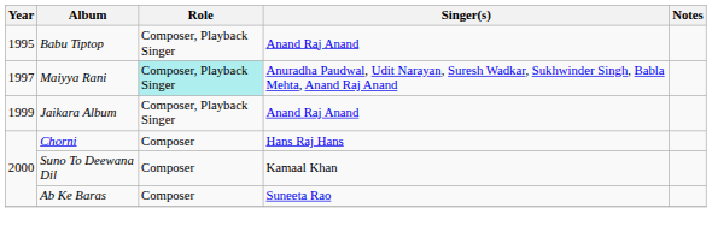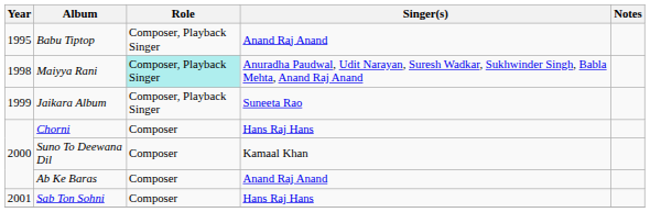 <table class="wikitable sortable">
 <tr>
 <th>Year</th>
 <th>Album</th>
 <th>Role</th>
 <th>Singer(s)</th>
 <th>Notes</th>
 </tr>
 <tr>
 <td>1995</td>
 <td><em>Babu Tiptop</em></td>
 <td>Composer, Playback Singer</td>
 <td><a href='#'>Anand Raj Anand</a></td>
 <td></td>
 </tr>
 <tr>
-<td>1997</td>
+<td>1998</td>
 <td><em>Maiyya Rani</em></td>
 <td style="background: paleturquoise;">Composer, Playback Singer</td>
 <td><a href='#'>Anuradha Paudwal</a>, <a href='#'>Udit Narayan</a>, <a href='#'>Suresh Wadkar</a>, <a href='#'>Sukhwinder Singh</a>, <a href='#'>Babla Mehta</a>, <a href='#'>Anand Raj Anand</a></td>
 <td></td>
 </tr>
 <tr>
 <td>1999</td>
 <td><em>Jaikara Album</em></td>
 <td>Composer, Playback Singer</td>
-<td><a href='#'>Anand Raj Anand</a></td>
+<td><a href='#'>Suneeta Rao</a></td>
 <td></td>
 </tr>
 <tr>
 <td rowspan="3">2000</td>
 <td><em><a href='#'>Chorni</a></em></td>
 <td>Composer</td>
 <td><a href='#'>Hans Raj Hans</a></td>
 <td></td>
 </tr>
 <tr>
 <td><em>Suno To Deewana Dil</em></td>
 <td>Composer</td>
 <td>Kamaal Khan</td>
 <td></td>
 </tr>
 <tr>
 <td><em>Ab Ke Baras</em></td>
 <td>Composer</td>
-<td><a href='#'>Suneeta Rao</a></td>
+<td><a href='#'>Anand Raj Anand</a></td>
+<td></td>
+</tr>
+<tr>
+<td>2001</td>
+<td><em><a href='#'>Sab Ton Sohni</a></em></td>
+<td>Composer</td>
+<td><a href='#'>Hans Raj Hans</a></td>
 <td></td>
 </tr>
 <tr>
 </tr>
 </table>
